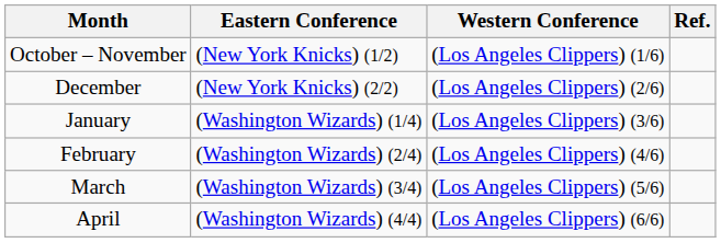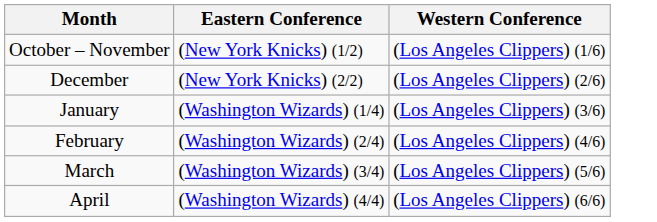 <table class="wikitable sortable" border="1">
 <tr>
 <th>Month</th>
 <th>Eastern Conference</th>
 <th>Western Conference</th>
-<th class=unsortable>Ref.</th>
 </tr>
 <tr>
 <td align=center>October – November</td>
 <td> (<a href='#'>New York Knicks</a>) <small>(1/2)</small></td>
 <td> (<a href='#'>Los Angeles Clippers</a>) <small>(1/6)</small></td>
-<td align=center></td>
 </tr>
 <tr>
 <td align=center>December</td>
 <td> (<a href='#'>New York Knicks</a>) <small>(2/2)</small></td>
 <td> (<a href='#'>Los Angeles Clippers</a>) <small>(2/6)</small></td>
-<td align=center></td>
 </tr>
 <tr>
 <td align=center>January</td>
 <td> (<a href='#'>Washington Wizards</a>) <small>(1/4)</small></td>
 <td> (<a href='#'>Los Angeles Clippers</a>) <small>(3/6)</small></td>
-<td align=center></td>
 </tr>
 <tr>
 <td align=center>February</td>
 <td> (<a href='#'>Washington Wizards</a>) <small>(2/4)</small></td>
 <td> (<a href='#'>Los Angeles Clippers</a>) <small>(4/6)</small></td>
-<td align=center></td>
 </tr>
 <tr>
 <td align=center>March</td>
 <td> (<a href='#'>Washington Wizards</a>) <small>(3/4)</small></td>
 <td> (<a href='#'>Los Angeles Clippers</a>) <small>(5/6)</small></td>
-<td align=center></td>
 </tr>
 <tr>
 <td align=center>April</td>
 <td> (<a href='#'>Washington Wizards</a>) <small>(4/4)</small></td>
 <td> (<a href='#'>Los Angeles Clippers</a>) <small>(6/6)</small></td>
-<td align=center></td>
 </tr>
 </table>
